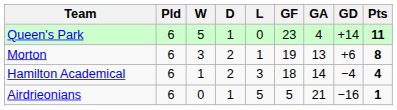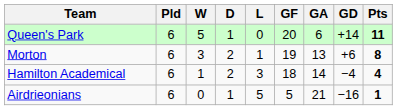 <table class="wikitable" style="text-align: center;">
 <tr>
 <th width=185>Team</th>
 <th width=30>Pld</th>
 <th width=30>W</th>
 <th width=30>D</th>
 <th width=30>L</th>
 <th width=30>GF</th>
 <th width=30>GA</th>
 <th width=30>GD</th>
 <th width=30>Pts</th>
 </tr>
 <tr bgcolor=#ccffcc>
 <td align=left><a href='#'>Queen's Park</a></td>
 <td>6</td>
 <td>5</td>
 <td>1</td>
 <td>0</td>
-<td>23</td>
-<td>4</td>
+<td>20</td>
+<td>6</td>
 <td>+14</td>
 <td><strong>11</strong></td>
 </tr>
 <tr>
 <td align=left><a href='#'>Morton</a></td>
 <td>6</td>
 <td>3</td>
 <td>2</td>
 <td>1</td>
 <td>19</td>
 <td>13</td>
 <td>+6</td>
 <td><strong>8</strong></td>
 </tr>
 <tr>
 <td align=left><a href='#'>Hamilton Academical</a></td>
 <td>6</td>
 <td>1</td>
 <td>2</td>
 <td>3</td>
 <td>18</td>
 <td>14</td>
 <td>−4</td>
 <td><strong>4</strong></td>
 </tr>
 <tr>
 <td align=left><a href='#'>Airdrieonians</a></td>
 <td>6</td>
 <td>0</td>
 <td>1</td>
 <td>5</td>
 <td>5</td>
 <td>21</td>
 <td>−16</td>
 <td><strong>1</strong></td>
 </tr>
 </table>
